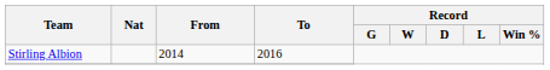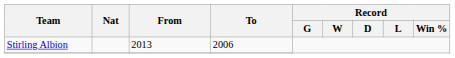 <table class="wikitable" style="text-align: center">
 <tr>
 <th rowspan="2!" style="width:130px;">Team</th>
 <th rowspan="2!" style="width:50px;">Nat</th>
 <th rowspan="2!" style="width:120px;">From</th>
 <th rowspan="2!" style="width:120px;">To</th>
 <th colspan=6>Record</th>
 </tr>
 <tr>
 <th width=40>G</th>
 <th width=40>W</th>
 <th width=40>D</th>
 <th width=40>L</th>
 <th width=50>Win %</th>
 </tr>
 <tr>
 <td align=left><a href='#'>Stirling Albion</a></td>
 <td></td>
-<td align=left>2014</td>
-<td align=left>2016<br></td>
+<td align=left>2013</td>
+<td align=left>2006<br></td>
 </tr>
 <tr>
 </tr>
 </table>
